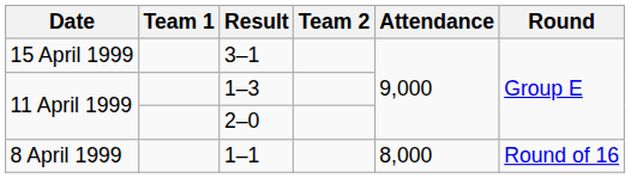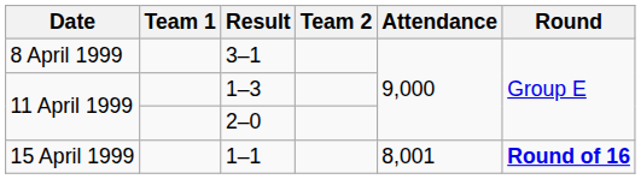 <table class="wikitable" style="text-align: left;">
 <tr>
 <th>Date</th>
 <th>Team 1</th>
 <th>Result</th>
 <th>Team 2</th>
 <th>Attendance</th>
 <th>Round</th>
 </tr>
 <tr>
-<td>15 April 1999</td>
+<td>8 April 1999</td>
 <td></td>
 <td>3–1</td>
 <td></td>
 <td rowspan=3>9,000</td>
 <td rowspan=3><a href='#'>Group E</a></td>
 </tr>
 <tr>
 <td rowspan=2>11 April 1999</td>
 <td></td>
 <td>1–3</td>
 <td></td>
 </tr>
 <tr>
 <td></td>
 <td>2–0</td>
 <td></td>
 </tr>
 <tr>
-<td>8 April 1999</td>
+<td>15 April 1999</td>
 <td></td>
 <td>1–1  </td>
 <td></td>
-<td>8,000</td>
-<td><a href='#'>Round of 16</a></td>
+<td>8,001</td>
+<td><strong><a href='#'>Round of 16</a></strong></td>
 </tr>
 </table>
